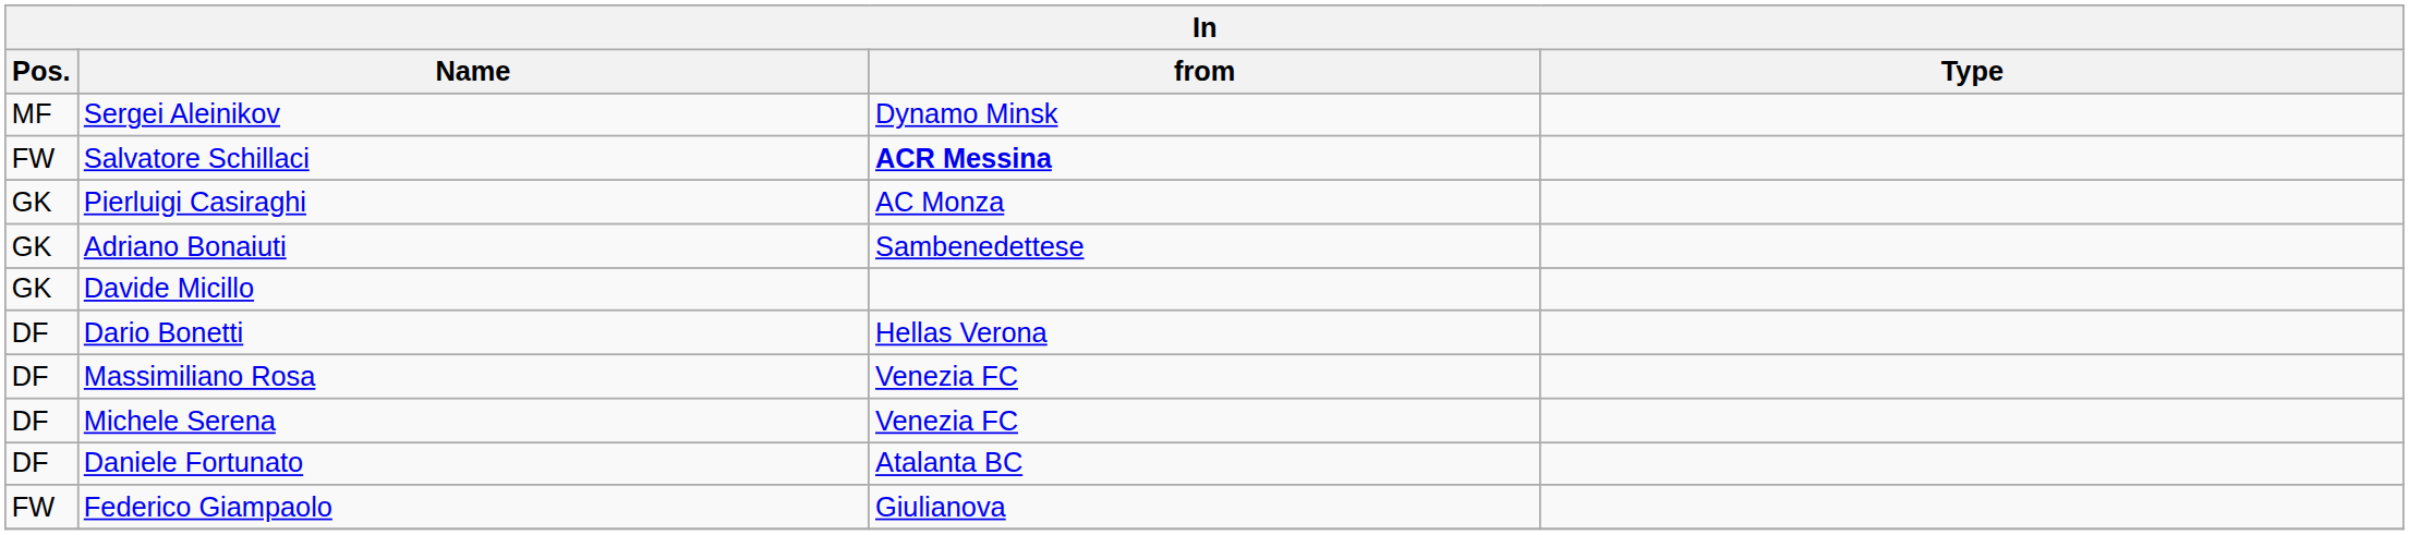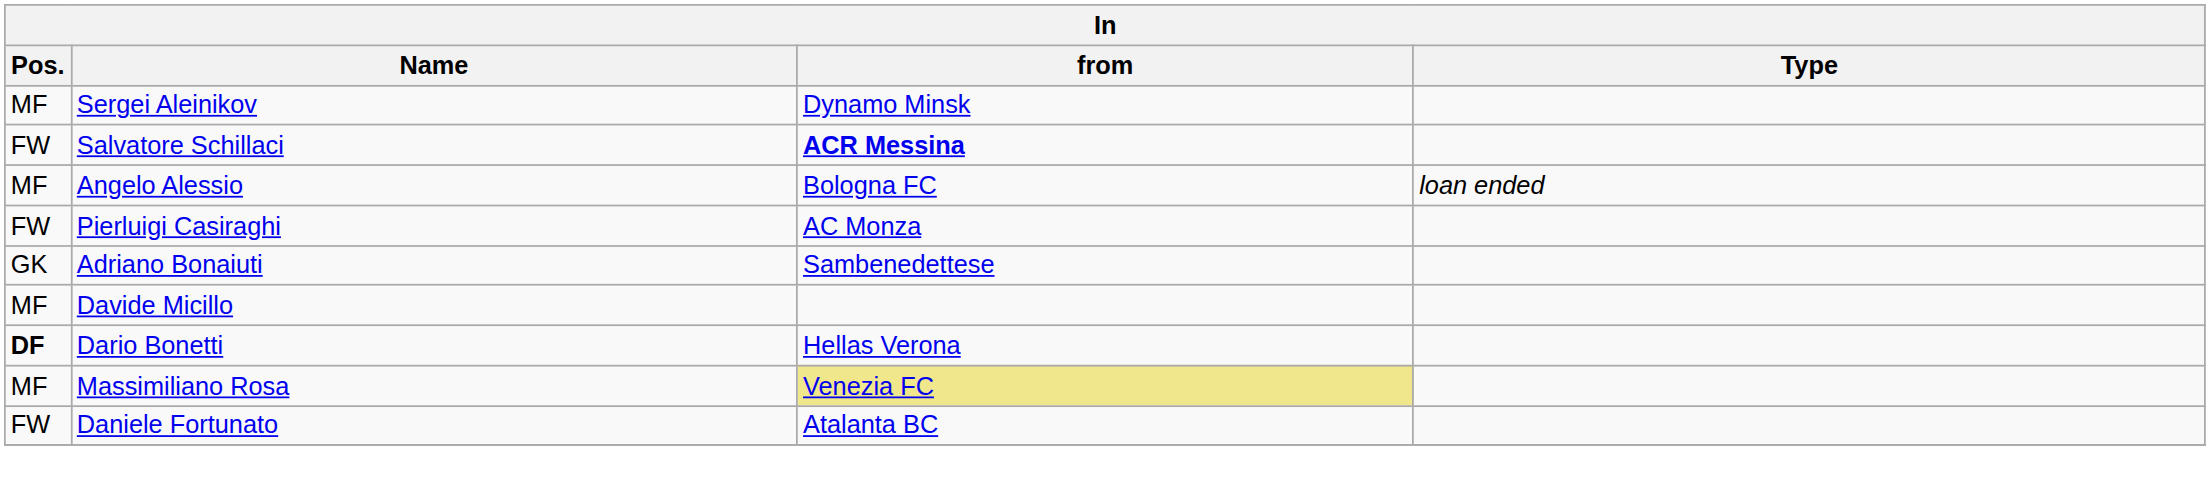 <table class="wikitable" style="font-size:90%;width:99%;">
 <tr>
 <th colspan="4">In</th>
 </tr>
 <tr>
 <th width=3%>Pos.</th>
 <th width=33%>Name</th>
 <th width=28%>from</th>
 <th width=36%>Type</th>
 </tr>
 <tr>
 <td>MF</td>
 <td><a href='#'>Sergei Aleinikov</a></td>
 <td><a href='#'>Dynamo Minsk</a></td>
 <td></td>
 </tr>
 <tr>
 <td>FW</td>
 <td><a href='#'>Salvatore Schillaci</a></td>
 <td><strong><a href='#'>ACR Messina</a></strong></td>
 <td></td>
 </tr>
 <tr>
-<td>GK</td>
+<td>MF</td>
+<td><a href='#'>Angelo Alessio</a></td>
+<td><a href='#'>Bologna FC</a></td>
+<td><em>loan ended</em></td>
+</tr>
+<tr>
+<td>FW</td>
 <td><a href='#'>Pierluigi Casiraghi</a></td>
 <td><a href='#'>AC Monza</a></td>
 <td></td>
 </tr>
 <tr>
 <td>GK</td>
 <td><a href='#'>Adriano Bonaiuti</a></td>
 <td><a href='#'>Sambenedettese</a></td>
 <td></td>
 </tr>
 <tr>
-<td>GK</td>
+<td>MF</td>
 <td><a href='#'>Davide Micillo</a></td>
 <td></td>
 <td></td>
 </tr>
 <tr>
-<td>DF</td>
+<td><strong>DF</strong></td>
 <td><a href='#'>Dario Bonetti</a></td>
 <td><a href='#'>Hellas Verona</a></td>
 <td></td>
 </tr>
 <tr>
-<td>DF</td>
+<td>MF</td>
 <td><a href='#'>Massimiliano Rosa</a></td>
-<td><a href='#'>Venezia FC</a></td>
+<td style="background: khaki;"><a href='#'>Venezia FC</a></td>
 <td></td>
 </tr>
 <tr>
-<td>DF</td>
-<td><a href='#'>Michele Serena</a></td>
-<td><a href='#'>Venezia FC</a></td>
-<td></td>
-</tr>
-<tr>
-<td>DF</td>
+<td>FW</td>
 <td><a href='#'>Daniele Fortunato</a></td>
 <td><a href='#'>Atalanta BC</a></td>
 <td></td>
 </tr>
 <tr>
-<td>FW</td>
-<td><a href='#'>Federico Giampaolo</a></td>
-<td><a href='#'>Giulianova</a></td>
-<td></td>
-</tr>
-<tr>
 </tr>
 </table>
